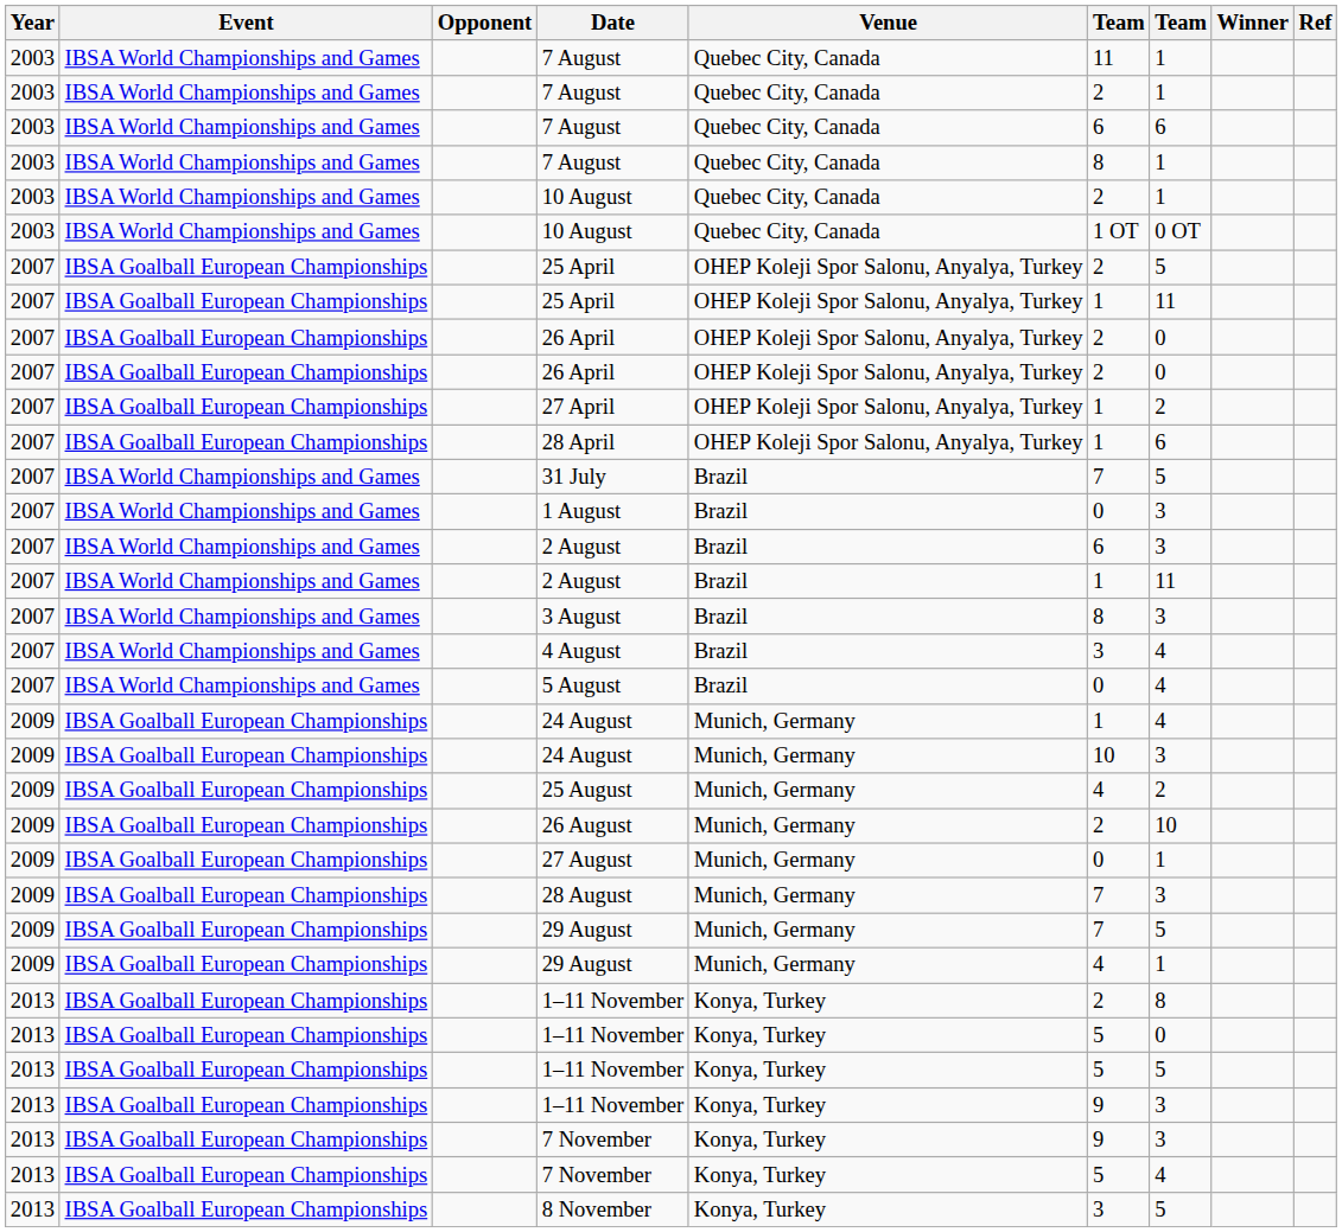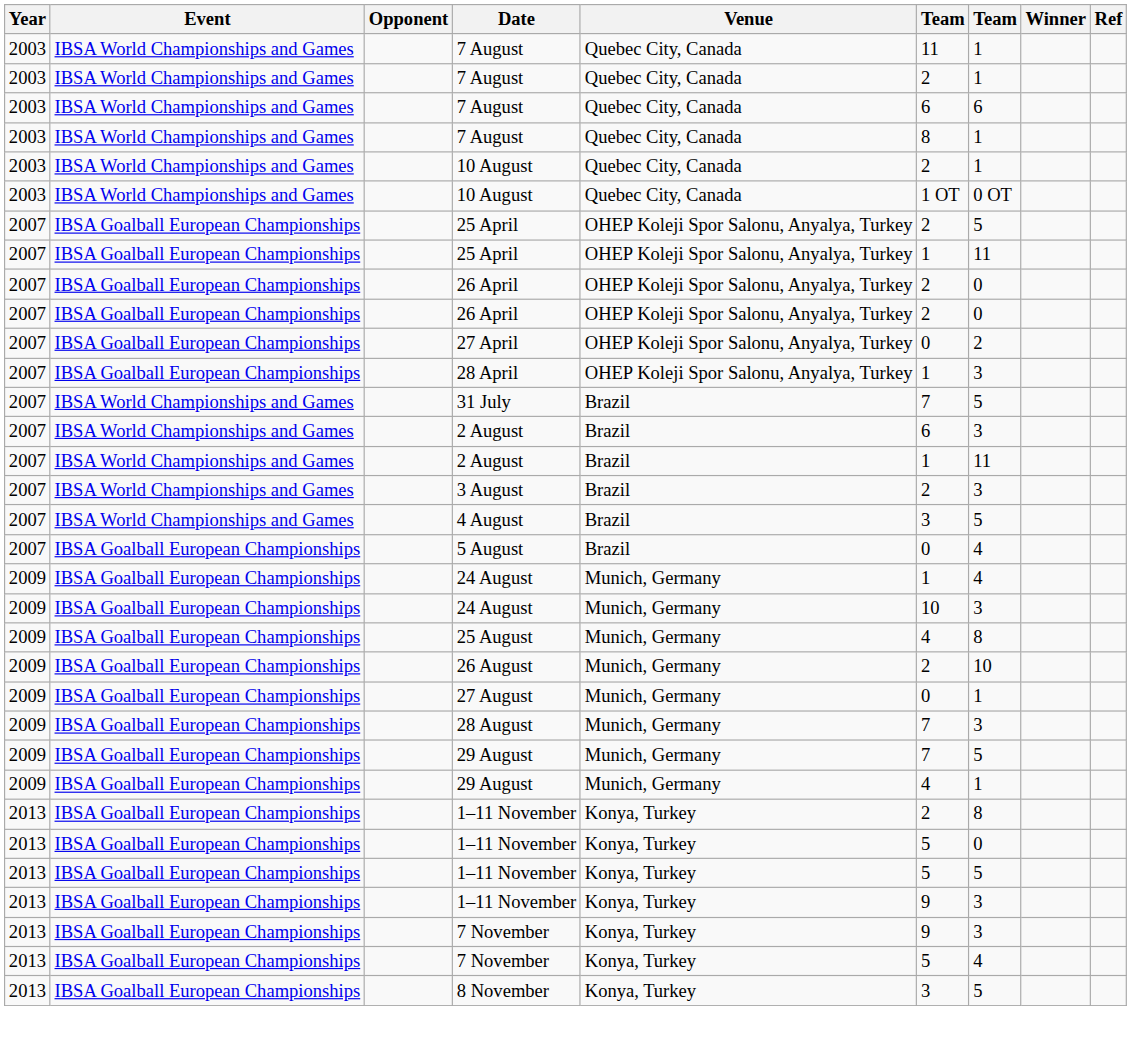 <table class="wikitable">
 <tr>
 <th>Year</th>
 <th>Event</th>
 <th>Opponent</th>
 <th>Date</th>
 <th>Venue</th>
 <th>Team</th>
 <th>Team</th>
 <th>Winner</th>
 <th>Ref</th>
 </tr>
 <tr --->
 <td>2003</td>
 <td><a href='#'>IBSA World Championships and Games</a></td>
 <td></td>
 <td>7 August</td>
 <td>Quebec City, Canada</td>
 <td>11</td>
 <td>1</td>
 <td></td>
 <td></td>
 </tr>
 <tr --->
 <td>2003</td>
 <td><a href='#'>IBSA World Championships and Games</a></td>
 <td></td>
 <td>7 August</td>
 <td>Quebec City, Canada</td>
 <td>2</td>
 <td>1</td>
 <td></td>
 <td></td>
 </tr>
 <tr --->
 <td>2003</td>
 <td><a href='#'>IBSA World Championships and Games</a></td>
 <td></td>
 <td>7 August</td>
 <td>Quebec City, Canada</td>
 <td>6</td>
 <td>6</td>
 <td></td>
 <td></td>
 </tr>
 <tr --->
 <td>2003</td>
 <td><a href='#'>IBSA World Championships and Games</a></td>
 <td></td>
 <td>7 August</td>
 <td>Quebec City, Canada</td>
 <td>8</td>
 <td>1</td>
 <td></td>
 <td></td>
 </tr>
 <tr --->
 <td>2003</td>
 <td><a href='#'>IBSA World Championships and Games</a></td>
 <td></td>
 <td>10 August</td>
 <td>Quebec City, Canada</td>
 <td>2</td>
 <td>1</td>
 <td></td>
 <td></td>
 </tr>
 <tr --->
 <td>2003</td>
 <td><a href='#'>IBSA World Championships and Games</a></td>
 <td></td>
 <td>10 August</td>
 <td>Quebec City, Canada</td>
 <td>1 OT</td>
 <td>0 OT</td>
 <td></td>
 <td></td>
 </tr>
 <tr --->
 <td>2007</td>
 <td><a href='#'>IBSA Goalball European Championships</a></td>
 <td></td>
 <td>25 April</td>
 <td>OHEP Koleji Spor Salonu, Anyalya, Turkey</td>
 <td>2</td>
 <td>5</td>
 <td></td>
 <td></td>
 </tr>
 <tr --->
 <td>2007</td>
 <td><a href='#'>IBSA Goalball European Championships</a></td>
 <td></td>
 <td>25 April</td>
 <td>OHEP Koleji Spor Salonu, Anyalya, Turkey</td>
 <td>1</td>
 <td>11</td>
 <td></td>
 <td></td>
 </tr>
 <tr --->
 <td>2007</td>
 <td><a href='#'>IBSA Goalball European Championships</a></td>
 <td></td>
 <td>26 April</td>
 <td>OHEP Koleji Spor Salonu, Anyalya, Turkey</td>
 <td>2</td>
 <td>0</td>
 <td></td>
 <td></td>
 </tr>
 <tr --->
 <td>2007</td>
 <td><a href='#'>IBSA Goalball European Championships</a></td>
 <td></td>
 <td>26 April</td>
 <td>OHEP Koleji Spor Salonu, Anyalya, Turkey</td>
 <td>2</td>
 <td>0</td>
 <td></td>
 <td></td>
 </tr>
 <tr --->
 <td>2007</td>
 <td><a href='#'>IBSA Goalball European Championships</a></td>
 <td></td>
 <td>27 April</td>
 <td>OHEP Koleji Spor Salonu, Anyalya, Turkey</td>
-<td>1</td>
+<td>0</td>
 <td>2</td>
 <td></td>
 <td></td>
 </tr>
 <tr --->
 <td>2007</td>
 <td><a href='#'>IBSA Goalball European Championships</a></td>
 <td></td>
 <td>28 April</td>
 <td>OHEP Koleji Spor Salonu, Anyalya, Turkey</td>
 <td>1</td>
-<td>6</td>
+<td>3</td>
 <td></td>
 <td></td>
 </tr>
 <tr --->
 <td>2007</td>
 <td><a href='#'>IBSA World Championships and Games</a></td>
 <td></td>
 <td>31 July</td>
 <td>Brazil</td>
 <td>7</td>
 <td>5</td>
-<td></td>
-<td></td>
-</tr>
-<tr --->
-<td>2007</td>
-<td><a href='#'>IBSA World Championships and Games</a></td>
-<td></td>
-<td>1 August</td>
-<td>Brazil</td>
-<td>0</td>
-<td>3</td>
 <td></td>
 <td></td>
 </tr>
 <tr --->
 <td>2007</td>
 <td><a href='#'>IBSA World Championships and Games</a></td>
 <td></td>
 <td>2 August</td>
 <td>Brazil</td>
 <td>6</td>
 <td>3</td>
 <td></td>
 <td></td>
 </tr>
 <tr --->
 <td>2007</td>
 <td><a href='#'>IBSA World Championships and Games</a></td>
 <td></td>
 <td>2 August</td>
 <td>Brazil</td>
 <td>1</td>
 <td>11</td>
 <td></td>
 <td></td>
 </tr>
 <tr --->
 <td>2007</td>
 <td><a href='#'>IBSA World Championships and Games</a></td>
 <td></td>
 <td>3 August</td>
 <td>Brazil</td>
-<td>8</td>
+<td>2</td>
 <td>3</td>
 <td></td>
 <td></td>
 </tr>
 <tr --->
 <td>2007</td>
 <td><a href='#'>IBSA World Championships and Games</a></td>
 <td></td>
 <td>4 August</td>
 <td>Brazil</td>
 <td>3</td>
-<td>4</td>
+<td>5</td>
 <td></td>
 <td></td>
 </tr>
 <tr --->
 <td>2007</td>
-<td><a href='#'>IBSA World Championships and Games</a></td>
+<td><a href='#'>IBSA Goalball European Championships</a></td>
 <td></td>
 <td>5 August</td>
 <td>Brazil</td>
 <td>0</td>
 <td>4</td>
 <td></td>
 <td></td>
 </tr>
 <tr --->
 <td>2009</td>
 <td><a href='#'>IBSA Goalball European Championships</a></td>
 <td></td>
 <td>24 August</td>
 <td>Munich, Germany</td>
 <td>1</td>
 <td>4</td>
 <td></td>
 <td></td>
 </tr>
 <tr --->
 <td>2009</td>
 <td><a href='#'>IBSA Goalball European Championships</a></td>
 <td></td>
 <td>24 August</td>
 <td>Munich, Germany</td>
 <td>10</td>
 <td>3</td>
 <td></td>
 <td></td>
 </tr>
 <tr --->
 <td>2009</td>
 <td><a href='#'>IBSA Goalball European Championships</a></td>
 <td></td>
 <td>25 August</td>
 <td>Munich, Germany</td>
 <td>4</td>
-<td>2</td>
+<td>8</td>
 <td></td>
 <td></td>
 </tr>
 <tr --->
 <td>2009</td>
 <td><a href='#'>IBSA Goalball European Championships</a></td>
 <td></td>
 <td>26 August</td>
 <td>Munich, Germany</td>
 <td>2</td>
 <td>10</td>
 <td></td>
 <td></td>
 </tr>
 <tr --->
 <td>2009</td>
 <td><a href='#'>IBSA Goalball European Championships</a></td>
 <td></td>
 <td>27 August</td>
 <td>Munich, Germany</td>
 <td>0</td>
 <td>1</td>
 <td></td>
 <td></td>
 </tr>
 <tr --->
 <td>2009</td>
 <td><a href='#'>IBSA Goalball European Championships</a></td>
 <td></td>
 <td>28 August</td>
 <td>Munich, Germany</td>
 <td>7</td>
 <td>3</td>
 <td></td>
 <td></td>
 </tr>
 <tr --->
 <td>2009</td>
 <td><a href='#'>IBSA Goalball European Championships</a></td>
 <td></td>
 <td>29 August</td>
 <td>Munich, Germany</td>
 <td>7</td>
 <td>5</td>
 <td></td>
 <td></td>
 </tr>
 <tr --->
 <td>2009</td>
 <td><a href='#'>IBSA Goalball European Championships</a></td>
 <td></td>
 <td>29 August</td>
 <td>Munich, Germany</td>
 <td>4</td>
 <td>1</td>
 <td></td>
 <td></td>
 </tr>
 <tr --->
 <td>2013</td>
 <td><a href='#'>IBSA Goalball European Championships</a></td>
 <td></td>
 <td>1–11 November</td>
 <td>Konya, Turkey</td>
 <td>2</td>
 <td>8</td>
 <td></td>
 <td></td>
 </tr>
 <tr --->
 <td>2013</td>
 <td><a href='#'>IBSA Goalball European Championships</a></td>
 <td></td>
 <td>1–11 November</td>
 <td>Konya, Turkey</td>
 <td>5</td>
 <td>0</td>
 <td></td>
 <td></td>
 </tr>
 <tr --->
 <td>2013</td>
 <td><a href='#'>IBSA Goalball European Championships</a></td>
 <td></td>
 <td>1–11 November</td>
 <td>Konya, Turkey</td>
 <td>5</td>
 <td>5</td>
 <td></td>
 <td></td>
 </tr>
 <tr --->
 <td>2013</td>
 <td><a href='#'>IBSA Goalball European Championships</a></td>
 <td></td>
 <td>1–11 November</td>
 <td>Konya, Turkey</td>
 <td>9</td>
 <td>3</td>
 <td></td>
 <td></td>
 </tr>
 <tr --->
 <td>2013</td>
 <td><a href='#'>IBSA Goalball European Championships</a></td>
 <td></td>
 <td>7 November</td>
 <td>Konya, Turkey</td>
 <td>9</td>
 <td>3</td>
 <td></td>
 <td></td>
 </tr>
 <tr --->
 <td>2013</td>
 <td><a href='#'>IBSA Goalball European Championships</a></td>
 <td></td>
 <td>7 November</td>
 <td>Konya, Turkey</td>
 <td>5</td>
 <td>4</td>
 <td></td>
 <td></td>
 </tr>
 <tr --->
 <td>2013</td>
 <td><a href='#'>IBSA Goalball European Championships</a></td>
 <td></td>
 <td>8 November</td>
 <td>Konya, Turkey</td>
 <td>3</td>
 <td>5</td>
 <td></td>
 <td></td>
 </tr>
 </table>
